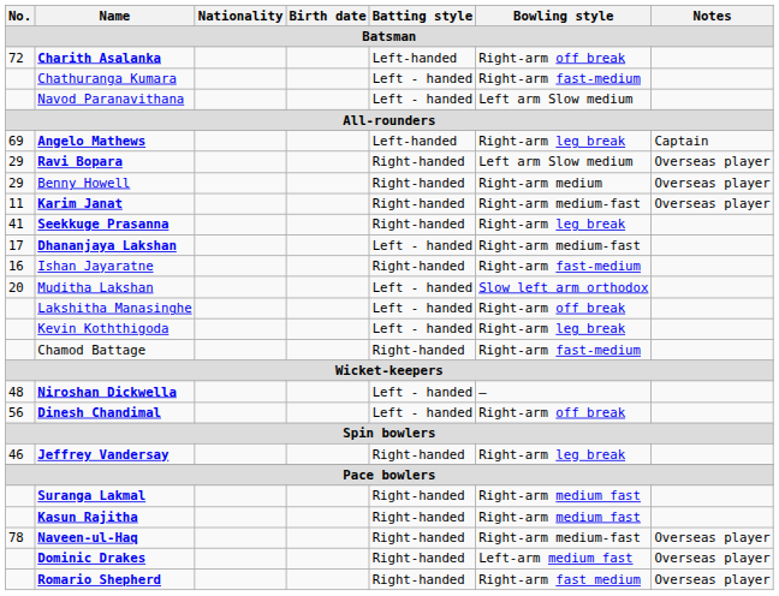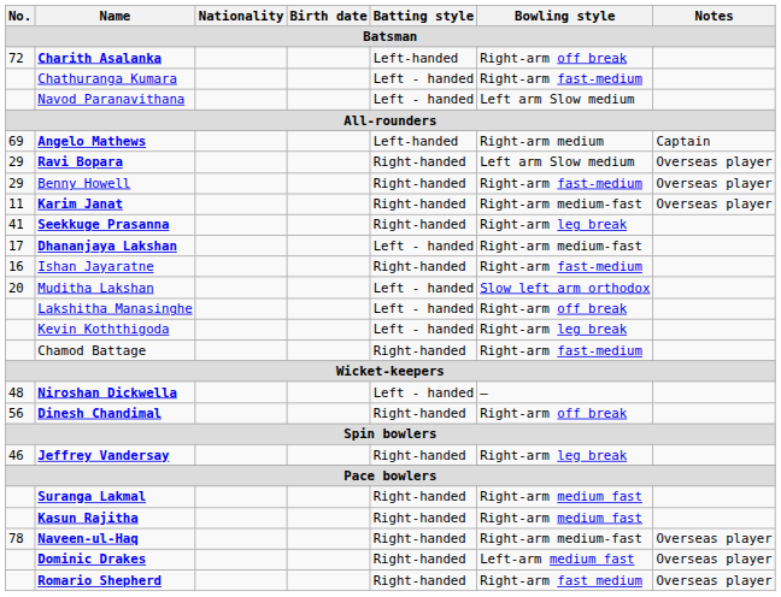 <table class="wikitable">
 <tr>
 <th>No.</th>
 <th>Name</th>
 <th>Nationality</th>
 <th>Birth date</th>
 <th>Batting style</th>
 <th>Bowling style</th>
 <th>Notes</th>
 </tr>
 <tr>
 <th colspan="7" style="background:#dcdcdc; text-align:center;">Batsman</th>
 </tr>
 <tr>
 <td>72</td>
 <td><strong><a href='#'>Charith Asalanka</a></strong></td>
 <td></td>
 <td></td>
 <td>Left-handed</td>
 <td>Right-arm <a href='#'>off break</a></td>
 <td></td>
 </tr>
 <tr>
 <td></td>
 <td><a href='#'>Chathuranga Kumara</a></td>
 <td></td>
 <td></td>
 <td>Left - handed</td>
 <td>Right-arm <a href='#'>fast-medium</a></td>
 <td></td>
 </tr>
 <tr>
 <td></td>
 <td><a href='#'>Navod Paranavithana</a></td>
 <td></td>
 <td></td>
 <td>Left - handed</td>
 <td>Left arm Slow medium</td>
 <td></td>
 </tr>
 <tr>
 <th colspan="7" style="background: #DCDCDC" align="center">All-rounders</th>
 </tr>
 <tr>
 <td>69</td>
 <td><strong><a href='#'>Angelo Mathews</a></strong></td>
 <td></td>
 <td></td>
 <td>Left-handed</td>
-<td>Right-arm <a href='#'>leg break</a></td>
+<td>Right-arm medium</td>
 <td>Captain</td>
 </tr>
 <tr>
 <td>29</td>
 <td><strong><a href='#'>Ravi Bopara</a></strong></td>
 <td></td>
 <td></td>
 <td>Right-handed</td>
 <td>Left arm Slow medium</td>
 <td>Overseas player</td>
 </tr>
 <tr>
 <td>29</td>
 <td><a href='#'>Benny Howell</a></td>
 <td></td>
 <td></td>
 <td>Right-handed</td>
-<td>Right-arm medium</td>
+<td>Right-arm <a href='#'>fast-medium</a></td>
 <td>Overseas player</td>
 </tr>
 <tr>
 <td>11</td>
 <td><strong><a href='#'>Karim Janat</a></strong></td>
 <td></td>
 <td></td>
 <td>Right-handed</td>
 <td>Right-arm medium-fast</td>
 <td>Overseas player</td>
 </tr>
 <tr>
 <td>41</td>
 <td><strong><a href='#'>Seekkuge Prasanna</a></strong></td>
 <td></td>
 <td></td>
 <td>Right-handed</td>
 <td>Right-arm <a href='#'>leg break</a></td>
 <td></td>
 </tr>
 <tr>
 <td>17</td>
 <td><strong><a href='#'>Dhananjaya Lakshan</a></strong></td>
 <td></td>
 <td></td>
 <td>Left - handed</td>
 <td>Right-arm medium-fast</td>
 <td></td>
 </tr>
 <tr>
 <td>16</td>
 <td><a href='#'>Ishan Jayaratne</a></td>
 <td></td>
 <td></td>
 <td>Right-handed</td>
 <td>Right-arm <a href='#'>fast-medium</a></td>
 <td></td>
 </tr>
 <tr>
 <td>20</td>
 <td><a href='#'>Muditha Lakshan</a></td>
 <td></td>
 <td></td>
 <td>Left - handed</td>
 <td><a href='#'>Slow left arm orthodox</a></td>
 <td></td>
 </tr>
 <tr>
 <td></td>
 <td><a href='#'>Lakshitha Manasinghe</a></td>
 <td></td>
 <td></td>
 <td>Left - handed</td>
 <td>Right-arm <a href='#'>off break</a></td>
 <td></td>
 </tr>
 <tr>
 <td></td>
 <td><a href='#'>Kevin Koththigoda</a></td>
 <td></td>
 <td></td>
 <td>Left - handed</td>
 <td>Right-arm <a href='#'>leg break</a></td>
 <td></td>
 </tr>
 <tr>
 <td></td>
 <td>Chamod Battage</td>
 <td></td>
 <td></td>
 <td>Right-handed</td>
 <td>Right-arm <a href='#'>fast-medium</a></td>
 <td></td>
 </tr>
 <tr>
 <th colspan="7" style="background: #DCDCDC" align="center">Wicket-keepers</th>
 </tr>
 <tr>
 <td>48</td>
 <td><strong><a href='#'>Niroshan Dickwella</a></strong></td>
 <td></td>
 <td></td>
 <td>Left - handed</td>
 <td>—</td>
 <td></td>
 </tr>
 <tr>
 <td>56</td>
 <td><strong><a href='#'>Dinesh Chandimal</a></strong></td>
 <td></td>
 <td></td>
-<td>Left - handed</td>
+<td>Right-handed</td>
 <td>Right-arm <a href='#'>off break</a></td>
 <td></td>
 </tr>
 <tr>
 <th colspan="7" style="background: #DCDCDC" align="center">Spin bowlers</th>
 </tr>
 <tr>
 <td>46</td>
 <td><strong><a href='#'>Jeffrey Vandersay</a></strong></td>
 <td></td>
 <td></td>
 <td>Right-handed</td>
 <td>Right-arm <a href='#'>leg break</a></td>
 <td></td>
 </tr>
 <tr>
 </tr>
 <tr>
 <th colspan="7" style="background: #DCDCDC" align="center">Pace bowlers</th>
 </tr>
 <tr>
 <td></td>
 <td><strong><a href='#'>Suranga Lakmal</a></strong></td>
 <td></td>
 <td></td>
 <td>Right-handed</td>
 <td>Right-arm <a href='#'>medium fast</a></td>
 <td></td>
 </tr>
 <tr>
 <td></td>
 <td><strong><a href='#'>Kasun Rajitha</a></strong></td>
 <td></td>
 <td></td>
 <td>Right-handed</td>
 <td>Right-arm <a href='#'>medium fast</a></td>
 <td></td>
 </tr>
 <tr>
 <td>78</td>
 <td><strong><a href='#'>Naveen-ul-Haq</a></strong></td>
 <td></td>
 <td></td>
 <td>Right-handed</td>
 <td>Right-arm medium-fast</td>
 <td>Overseas player</td>
 </tr>
 <tr>
 <td></td>
 <td><strong><a href='#'>Dominic Drakes</a></strong></td>
 <td></td>
 <td></td>
 <td>Right-handed</td>
 <td>Left-arm <a href='#'>medium fast</a></td>
 <td>Overseas player</td>
 </tr>
 <tr>
 <td></td>
 <td><strong><a href='#'>Romario Shepherd</a></strong></td>
 <td></td>
 <td></td>
 <td>Right-handed</td>
 <td>Right-arm <a href='#'>fast medium</a></td>
 <td>Overseas player</td>
 </tr>
 </table>
